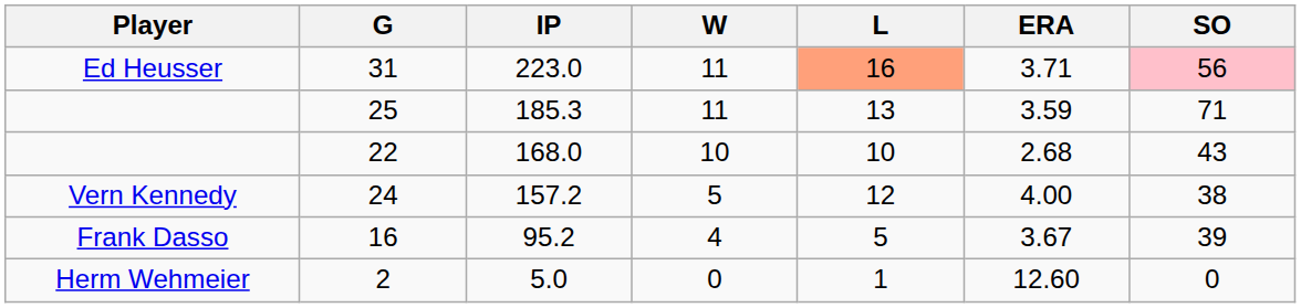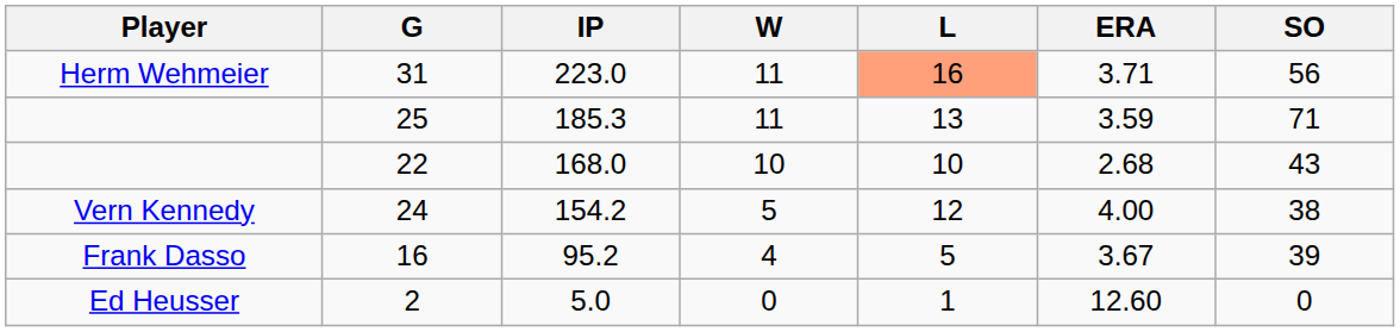 <table class="wikitable sortable">
 <tr>
 <th bgcolor="#DDDDFF" width="16%">Player</th>
 <th bgcolor="#DDDDFF" width="9%">G</th>
 <th bgcolor="#DDDDFF" width="9%">IP</th>
 <th bgcolor="#DDDDFF" width="9%">W</th>
 <th bgcolor="#DDDDFF" width="9%">L</th>
 <th bgcolor="#DDDDFF" width="9%">ERA</th>
 <th bgcolor="#DDDDFF" width="9%">SO</th>
 </tr>
 <tr align="center">
-<td><a href='#'>Ed Heusser</a></td>
+<td><a href='#'>Herm Wehmeier</a></td>
 <td>31</td>
 <td>223.0</td>
 <td>11</td>
 <td style="background: lightsalmon;">16</td>
 <td>3.71</td>
-<td style="background: pink;">56</td>
+<td>56</td>
 </tr>
 <tr align=center>
 <td></td>
 <td>25</td>
 <td>185.3</td>
 <td>11</td>
 <td>13</td>
 <td>3.59</td>
 <td>71</td>
 </tr>
 <tr align="center">
 <td></td>
 <td>22</td>
 <td>168.0</td>
 <td>10</td>
 <td>10</td>
 <td>2.68</td>
 <td>43</td>
 </tr>
 <tr align="center">
 <td><a href='#'>Vern Kennedy</a></td>
 <td>24</td>
-<td>157.2</td>
+<td>154.2</td>
 <td>5</td>
 <td>12</td>
 <td>4.00</td>
 <td>38</td>
 </tr>
 <tr align=center>
 <td><a href='#'>Frank Dasso</a></td>
 <td>16</td>
 <td>95.2</td>
 <td>4</td>
 <td>5</td>
 <td>3.67</td>
 <td>39</td>
 </tr>
 <tr align=center>
-<td><a href='#'>Herm Wehmeier</a></td>
+<td><a href='#'>Ed Heusser</a></td>
 <td>2</td>
 <td>5.0</td>
 <td>0</td>
 <td>1</td>
 <td>12.60</td>
 <td>0</td>
 </tr>
 </table>
